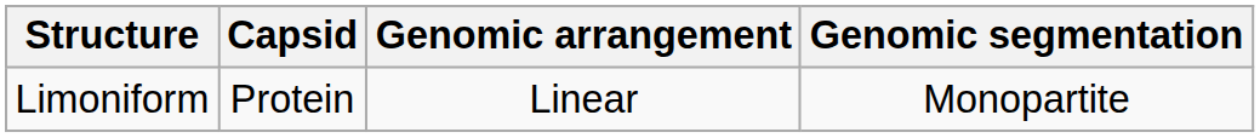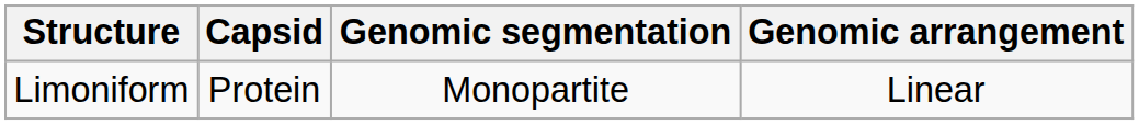 <table class="wikitable sortable" style="text-align:center">
 <tr>
 <th>Structure</th>
 <th>Capsid</th>
+<th>Genomic segmentation</th>
 <th>Genomic arrangement</th>
-<th>Genomic segmentation</th>
 </tr>
 <tr>
 <td>Limoniform</td>
 <td>Protein</td>
+<td>Monopartite</td>
 <td>Linear</td>
-<td>Monopartite</td>
 </tr>
 </table>
